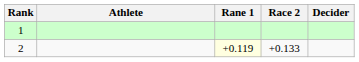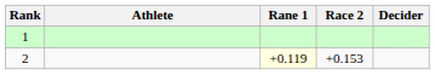 <table class=wikitable style="text-align:center">
 <tr>
 <th width=40>Rank</th>
 <th width=250>Athlete</th>
 <th width=60>Rane 1</th>
 <th width=60>Race 2</th>
 <th width=60>Decider</th>
 </tr>
 <tr bgcolor="ccffcc">
 <td>1</td>
 <td align=left></td>
 <td></td>
 <td></td>
 <td></td>
 </tr>
 <tr>
 <td>2</td>
 <td align=left></td>
 <td style="background: lightyellow;">+0.119</td>
-<td>+0.133</td>
+<td>+0.153</td>
 <td></td>
 </tr>
 </table>
